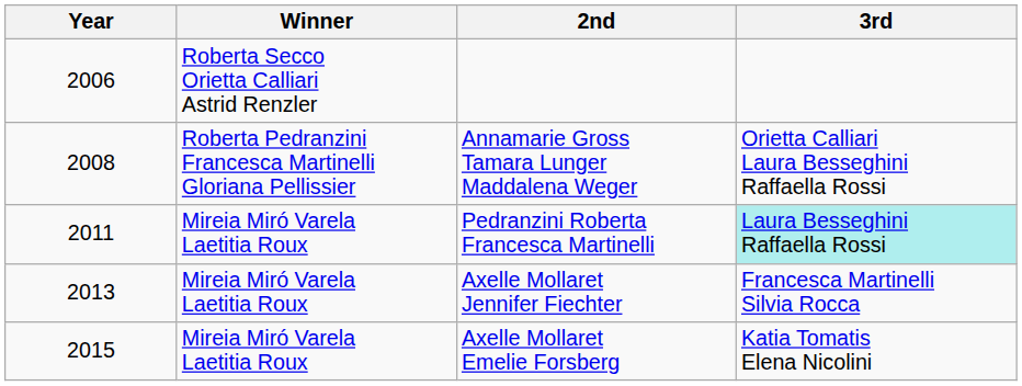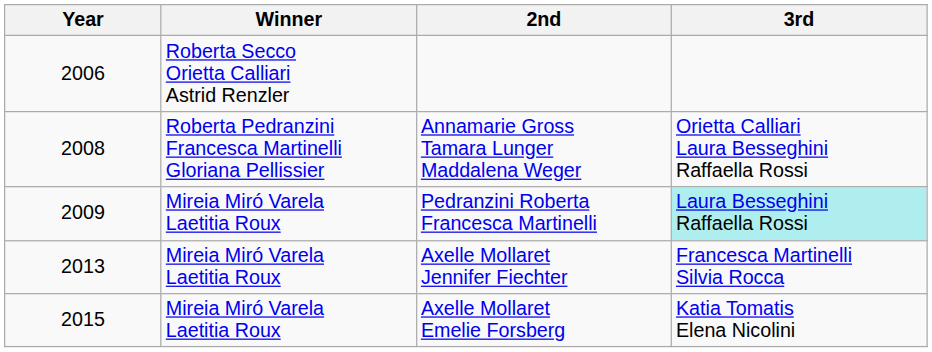 <table class="wikitable">
 <tr>
 <th width="120">Year</th>
 <th width="200">Winner</th>
 <th width="200">2nd</th>
 <th width="200">3rd</th>
 </tr>
 <tr>
 <td align="center">2006</td>
 <td> <a href='#'>Roberta Secco</a><br> <a href='#'>Orietta Calliari</a><br> Astrid Renzler</td>
 <td></td>
 <td></td>
 </tr>
 <tr>
 <td align="center">2008</td>
 <td> <a href='#'>Roberta Pedranzini</a><br> <a href='#'>Francesca Martinelli</a><br> <a href='#'>Gloriana Pellissier</a></td>
 <td> <a href='#'>Annamarie Gross</a><br> <a href='#'>Tamara Lunger</a><br> <a href='#'>Maddalena Weger</a></td>
 <td> <a href='#'>Orietta Calliari</a><br> <a href='#'>Laura Besseghini</a><br> Raffaella Rossi</td>
 </tr>
 <tr>
-<td align="center">2011</td>
+<td align="center">2009</td>
 <td> <a href='#'>Mireia Miró Varela</a><br> <a href='#'>Laetitia Roux</a></td>
 <td> <a href='#'>Pedranzini Roberta</a><br> <a href='#'>Francesca Martinelli</a></td>
 <td style="background: paleturquoise;"> <a href='#'>Laura Besseghini</a><br> Raffaella Rossi</td>
 </tr>
 <tr>
 <td align="center">2013</td>
 <td> <a href='#'>Mireia Miró Varela</a><br> <a href='#'>Laetitia Roux</a></td>
 <td> <a href='#'>Axelle Mollaret</a><br> <a href='#'>Jennifer Fiechter</a></td>
 <td> <a href='#'>Francesca Martinelli</a><br> <a href='#'>Silvia Rocca</a></td>
 </tr>
 <tr>
 <td align="center">2015</td>
 <td> <a href='#'>Mireia Miró Varela</a><br> <a href='#'>Laetitia Roux</a></td>
 <td> <a href='#'>Axelle Mollaret</a><br> <a href='#'>Emelie Forsberg</a></td>
 <td> <a href='#'>Katia Tomatis</a><br> Elena Nicolini</td>
 </tr>
 </table>
